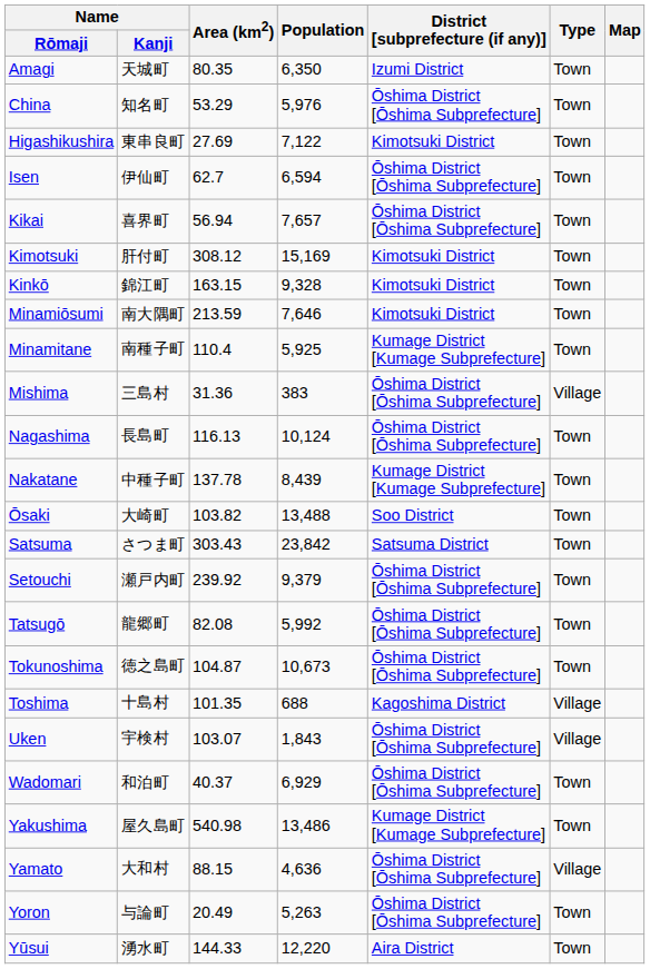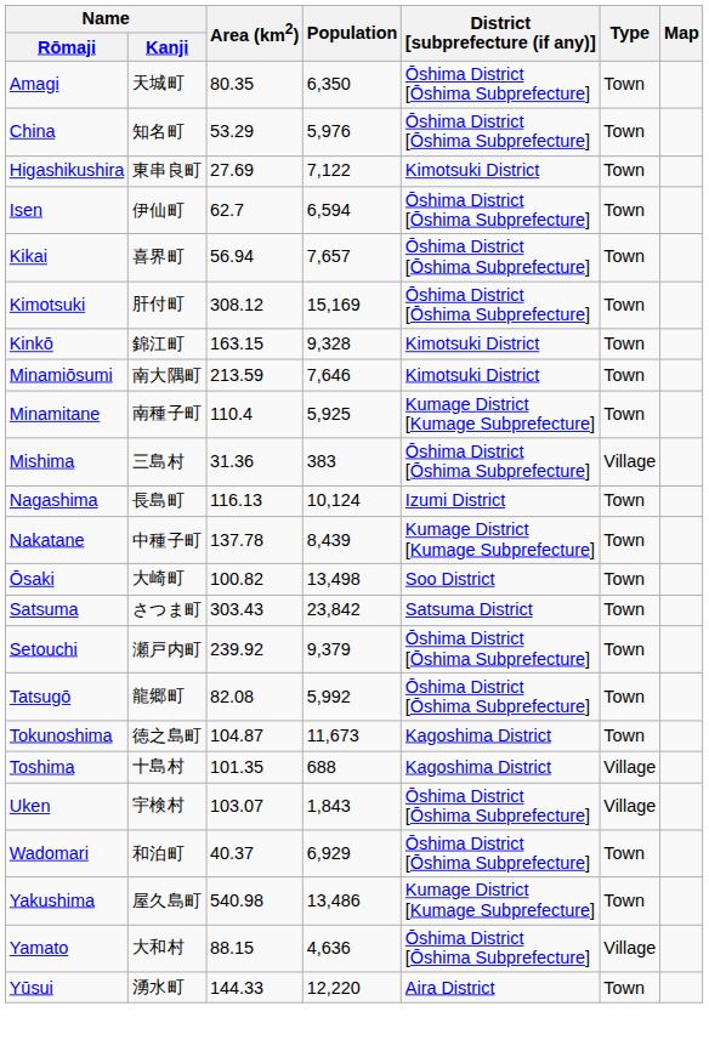 <table class="wikitable sortable">
 <tr>
 <th colspan="2">Name</th>
 <th rowspan="2">Area (km<sup>2</sup>)</th>
 <th rowspan="2">Population</th>
 <th rowspan="2">District<br>[subprefecture (if any)]</th>
 <th rowspan="2">Type</th>
 <th rowspan="2">Map</th>
 </tr>
 <tr>
 <th><a href='#'>Rōmaji</a></th>
 <th><a href='#'>Kanji</a></th>
 </tr>
 <tr>
 <td> <a href='#'>Amagi</a></td>
 <td>天城町</td>
 <td>80.35</td>
 <td>6,350</td>
-<td><a href='#'>Izumi District</a></td>
+<td><a href='#'>Ōshima District</a><br>[<a href='#'>Ōshima Subprefecture</a>]</td>
 <td>Town</td>
 <td></td>
 </tr>
 <tr>
 <td> <a href='#'>China</a></td>
 <td>知名町</td>
 <td>53.29</td>
 <td>5,976</td>
 <td><a href='#'>Ōshima District</a><br>[<a href='#'>Ōshima Subprefecture</a>]</td>
 <td>Town</td>
 <td></td>
 </tr>
 <tr>
 <td> <a href='#'>Higashikushira</a></td>
 <td>東串良町</td>
 <td>27.69</td>
 <td>7,122</td>
 <td><a href='#'>Kimotsuki District</a></td>
 <td>Town</td>
 <td></td>
 </tr>
 <tr>
 <td> <a href='#'>Isen</a></td>
 <td>伊仙町</td>
 <td>62.7</td>
 <td>6,594</td>
 <td><a href='#'>Ōshima District</a><br>[<a href='#'>Ōshima Subprefecture</a>]</td>
 <td>Town</td>
 <td></td>
 </tr>
 <tr>
 <td> <a href='#'>Kikai</a></td>
 <td>喜界町</td>
 <td>56.94</td>
 <td>7,657</td>
 <td><a href='#'>Ōshima District</a><br>[<a href='#'>Ōshima Subprefecture</a>]</td>
 <td>Town</td>
 <td></td>
 </tr>
 <tr>
 <td> <a href='#'>Kimotsuki</a></td>
 <td>肝付町</td>
 <td>308.12</td>
 <td>15,169</td>
-<td><a href='#'>Kimotsuki District</a></td>
+<td><a href='#'>Ōshima District</a><br>[<a href='#'>Ōshima Subprefecture</a>]</td>
 <td>Town</td>
 <td></td>
 </tr>
 <tr>
 <td> <a href='#'>Kinkō</a></td>
 <td>錦江町</td>
 <td>163.15</td>
 <td>9,328</td>
 <td><a href='#'>Kimotsuki District</a></td>
 <td>Town</td>
 <td></td>
 </tr>
 <tr>
 <td> <a href='#'>Minamiōsumi</a></td>
 <td>南大隅町</td>
 <td>213.59</td>
 <td>7,646</td>
 <td><a href='#'>Kimotsuki District</a></td>
 <td>Town</td>
 <td></td>
 </tr>
 <tr>
 <td> <a href='#'>Minamitane</a></td>
 <td>南種子町</td>
 <td>110.4</td>
 <td>5,925</td>
 <td><a href='#'>Kumage District</a><br>[<a href='#'>Kumage Subprefecture</a>]</td>
 <td>Town</td>
 <td></td>
 </tr>
 <tr>
 <td> <a href='#'>Mishima</a></td>
 <td>三島村</td>
 <td>31.36</td>
 <td>383</td>
 <td><a href='#'>Ōshima District</a><br>[<a href='#'>Ōshima Subprefecture</a>]</td>
 <td>Village</td>
 <td></td>
 </tr>
 <tr>
 <td> <a href='#'>Nagashima</a></td>
 <td>長島町</td>
 <td>116.13</td>
 <td>10,124</td>
-<td><a href='#'>Ōshima District</a><br>[<a href='#'>Ōshima Subprefecture</a>]</td>
+<td><a href='#'>Izumi District</a></td>
 <td>Town</td>
 <td></td>
 </tr>
 <tr>
 <td> <a href='#'>Nakatane</a></td>
 <td>中種子町</td>
 <td>137.78</td>
 <td>8,439</td>
 <td><a href='#'>Kumage District</a><br>[<a href='#'>Kumage Subprefecture</a>]</td>
 <td>Town</td>
 <td></td>
 </tr>
 <tr>
 <td> <a href='#'>Ōsaki</a></td>
 <td>大崎町</td>
-<td>103.82</td>
-<td>13,488</td>
+<td>100.82</td>
+<td>13,498</td>
 <td><a href='#'>Soo District</a></td>
 <td>Town</td>
 <td></td>
 </tr>
 <tr>
 <td> <a href='#'>Satsuma</a></td>
 <td>さつま町</td>
 <td>303.43</td>
 <td>23,842</td>
 <td><a href='#'>Satsuma District</a></td>
 <td>Town</td>
 <td></td>
 </tr>
 <tr>
 <td> <a href='#'>Setouchi</a></td>
 <td>瀬戸内町</td>
 <td>239.92</td>
 <td>9,379</td>
 <td><a href='#'>Ōshima District</a><br>[<a href='#'>Ōshima Subprefecture</a>]</td>
 <td>Town</td>
 <td></td>
 </tr>
 <tr>
 <td> <a href='#'>Tatsugō</a></td>
 <td>龍郷町</td>
 <td>82.08</td>
 <td>5,992</td>
 <td><a href='#'>Ōshima District</a><br>[<a href='#'>Ōshima Subprefecture</a>]</td>
 <td>Town</td>
 <td></td>
 </tr>
 <tr>
 <td> <a href='#'>Tokunoshima</a></td>
 <td>徳之島町</td>
 <td>104.87</td>
-<td>10,673</td>
-<td><a href='#'>Ōshima District</a><br>[<a href='#'>Ōshima Subprefecture</a>]</td>
+<td>11,673</td>
+<td><a href='#'>Kagoshima District</a></td>
 <td>Town</td>
 <td></td>
 </tr>
 <tr>
 <td> <a href='#'>Toshima</a></td>
 <td>十島村</td>
 <td>101.35</td>
 <td>688</td>
 <td><a href='#'>Kagoshima District</a></td>
 <td>Village</td>
 <td></td>
 </tr>
 <tr>
 <td> <a href='#'>Uken</a></td>
 <td>宇検村</td>
 <td>103.07</td>
 <td>1,843</td>
 <td><a href='#'>Ōshima District</a><br>[<a href='#'>Ōshima Subprefecture</a>]</td>
 <td>Village</td>
 <td></td>
 </tr>
 <tr>
 <td> <a href='#'>Wadomari</a></td>
 <td>和泊町</td>
 <td>40.37</td>
 <td>6,929</td>
 <td><a href='#'>Ōshima District</a><br>[<a href='#'>Ōshima Subprefecture</a>]</td>
 <td>Town</td>
 <td></td>
 </tr>
 <tr>
 <td> <a href='#'>Yakushima</a></td>
 <td>屋久島町</td>
 <td>540.98</td>
 <td>13,486</td>
 <td><a href='#'>Kumage District</a><br>[<a href='#'>Kumage Subprefecture</a>]</td>
 <td>Town</td>
 <td></td>
 </tr>
 <tr>
 <td> <a href='#'>Yamato</a></td>
 <td>大和村</td>
 <td>88.15</td>
 <td>4,636</td>
 <td><a href='#'>Ōshima District</a><br>[<a href='#'>Ōshima Subprefecture</a>]</td>
 <td>Village</td>
 <td></td>
 </tr>
 <tr>
-<td> <a href='#'>Yoron</a></td>
-<td>与論町</td>
-<td>20.49</td>
-<td>5,263</td>
-<td><a href='#'>Ōshima District</a><br>[<a href='#'>Ōshima Subprefecture</a>]</td>
-<td>Town</td>
-<td></td>
-</tr>
-<tr>
 <td> <a href='#'>Yūsui</a></td>
 <td>湧水町</td>
 <td>144.33</td>
 <td>12,220</td>
 <td><a href='#'>Aira District</a></td>
 <td>Town</td>
 <td></td>
 </tr>
 </table>
